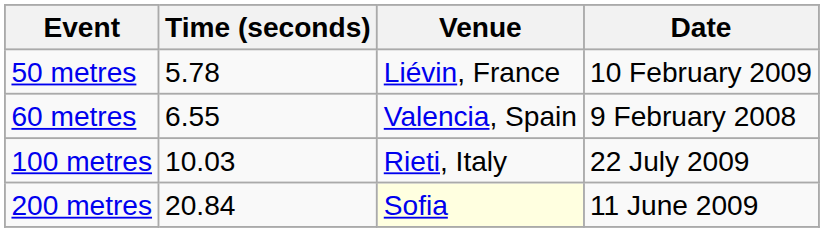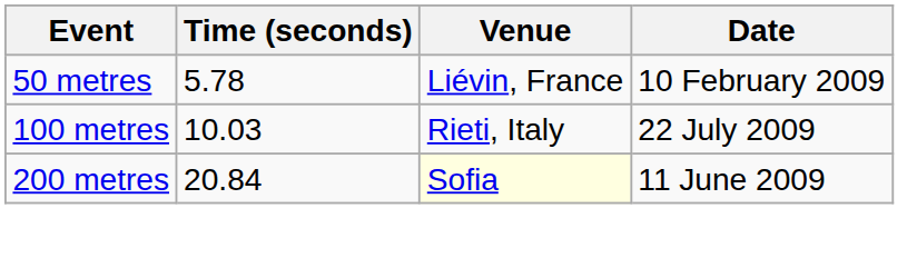 <table class="wikitable" style="border-collapse: collapse; font-size: 95%;">
 <tr>
 <th>Event</th>
 <th>Time (seconds)</th>
 <th>Venue</th>
 <th>Date</th>
 </tr>
 <tr>
 <td><a href='#'>50 metres</a></td>
 <td>5.78</td>
 <td><a href='#'>Liévin</a>, France</td>
 <td>10 February 2009</td>
 </tr>
 <tr>
-<td><a href='#'>60 metres</a></td>
-<td>6.55</td>
-<td><a href='#'>Valencia</a>, Spain</td>
-<td>9 February 2008</td>
-</tr>
-<tr>
 <td><a href='#'>100 metres</a></td>
 <td>10.03</td>
 <td><a href='#'>Rieti</a>, Italy</td>
 <td>22 July 2009</td>
 </tr>
 <tr>
 <td><a href='#'>200 metres</a></td>
 <td>20.84</td>
 <td style="background: lightyellow;"><a href='#'>Sofia</a></td>
 <td>11 June 2009</td>
 </tr>
 </table>
